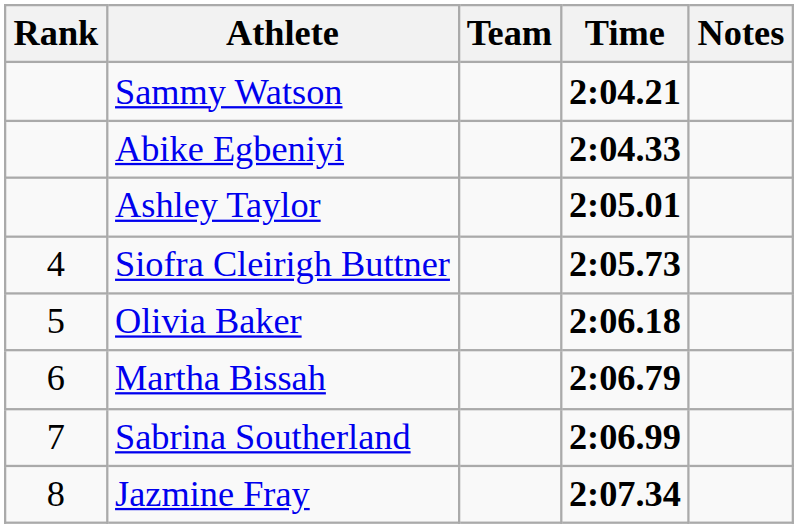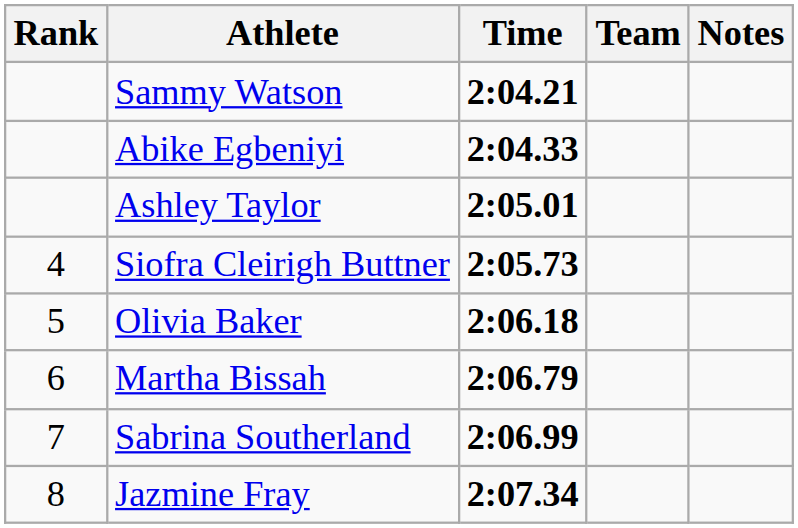 <table class="wikitable sortable" style="text-align:center">
 <tr>
 <th>Rank</th>
 <th>Athlete</th>
+<th>Time</th>
 <th>Team</th>
-<th>Time</th>
 <th>Notes</th>
 </tr>
 <tr>
 <td></td>
 <td align=left><a href='#'>Sammy Watson</a></td>
+<td><strong>2:04.21</strong></td>
 <td></td>
-<td><strong>2:04.21</strong></td>
 <td></td>
 </tr>
 <tr>
 <td></td>
 <td align=left> <a href='#'>Abike Egbeniyi</a></td>
+<td><strong>2:04.33</strong></td>
 <td></td>
-<td><strong>2:04.33</strong></td>
 <td></td>
 </tr>
 <tr>
 <td></td>
 <td align=left> <a href='#'>Ashley Taylor</a></td>
+<td><strong>2:05.01</strong></td>
 <td></td>
-<td><strong>2:05.01</strong></td>
 <td></td>
 </tr>
 <tr>
 <td>4</td>
 <td align=left> <a href='#'>Siofra Cleirigh Buttner</a></td>
+<td><strong>2:05.73</strong></td>
 <td></td>
-<td><strong>2:05.73</strong></td>
 <td></td>
 </tr>
 <tr>
 <td>5</td>
 <td align=left><a href='#'>Olivia Baker</a></td>
+<td><strong>2:06.18</strong></td>
 <td></td>
-<td><strong>2:06.18</strong></td>
 <td></td>
 </tr>
 <tr>
 <td>6</td>
 <td align=left> <a href='#'>Martha Bissah</a></td>
+<td><strong>2:06.79</strong></td>
 <td></td>
-<td><strong>2:06.79</strong></td>
 <td></td>
 </tr>
 <tr>
 <td>7</td>
 <td align=left><a href='#'>Sabrina Southerland</a></td>
+<td><strong>2:06.99</strong></td>
 <td></td>
-<td><strong>2:06.99</strong></td>
 <td></td>
 </tr>
 <tr>
 <td>8</td>
 <td align=left> <a href='#'>Jazmine Fray</a></td>
+<td><strong>2:07.34</strong></td>
 <td></td>
-<td><strong>2:07.34</strong></td>
 <td></td>
 </tr>
 </table>
